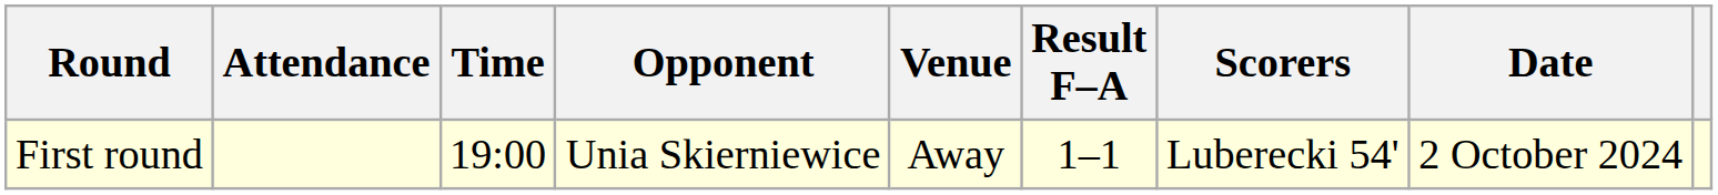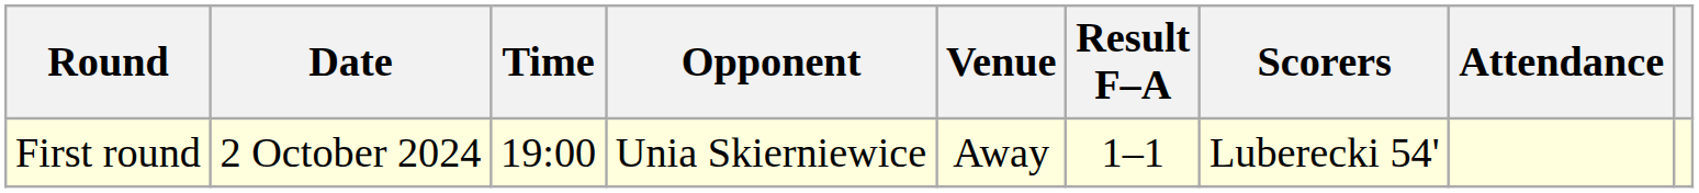 <table class="wikitable" style="text-align:center">
 <tr>
 <th>Round</th>
-<th>Attendance</th>
+<th>Date</th>
 <th>Time</th>
 <th>Opponent</th>
 <th>Venue</th>
 <th>Result<br>F–A</th>
 <th>Scorers</th>
-<th>Date</th>
+<th>Attendance</th>
 <th></th>
 </tr>
 <tr bgcolor="#ffffdd">
 <td>First round</td>
-<td></td>
+<td>2 October 2024</td>
 <td>19:00</td>
 <td>Unia Skierniewice</td>
 <td>Away</td>
 <td>1–1 <br></td>
 <td>Luberecki 54'</td>
-<td>2 October 2024</td>
+<td></td>
 <td></td>
 </tr>
 </table>
